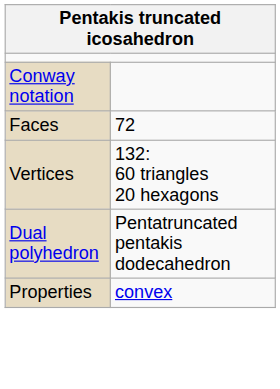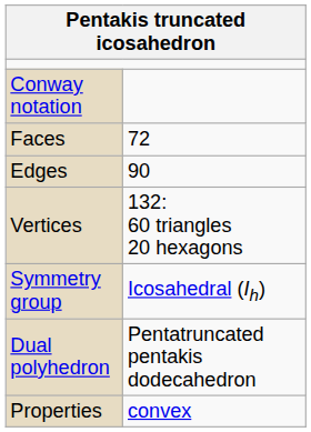 <table class=wikitable align="right" width=240>
 <tr>
 <th bgcolor=#e7dcc3 colspan=2>Pentakis truncated icosahedron</th>
 </tr>
 <tr>
 <td align=center colspan=2></td>
 </tr>
 <tr>
 <td bgcolor=#e7dcc3><a href='#'>Conway notation</a></td>
 <td></td>
 </tr>
 <tr>
 <td bgcolor=#e7dcc3>Faces</td>
 <td>72</td>
 </tr>
 <tr>
+<td bgcolor=#e7dcc3>Edges</td>
+<td>90</td>
+</tr>
+<tr>
 <td bgcolor=#e7dcc3>Vertices</td>
 <td>132:<br>60 triangles<br>20 hexagons</td>
+</tr>
+<tr>
+<td bgcolor=#e7dcc3><a href='#'>Symmetry group</a></td>
+<td><a href='#'>Icosahedral</a> (<em>I</em><sub><em>h</em></sub>)</td>
 </tr>
 <tr>
 <td bgcolor=#e7dcc3><a href='#'>Dual polyhedron</a></td>
 <td>Pentatruncated pentakis dodecahedron</td>
 </tr>
 <tr>
 <td bgcolor=#e7dcc3>Properties</td>
 <td><a href='#'>convex</a></td>
 </tr>
 </table>
